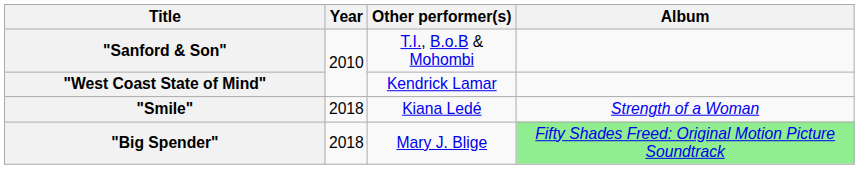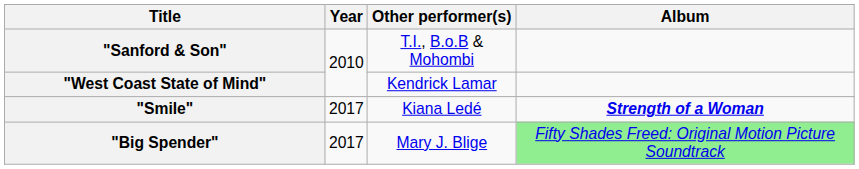 <table class="wikitable plainrowheaders" style="text-align:center;">
 <tr>
 <th scope="col" style="width:20em;">Title</th>
 <th scope="col">Year</th>
 <th scope="col">Other performer(s)</th>
 <th scope="col">Album</th>
 </tr>
 <tr>
 <th scope="row">"Sanford & Son"</th>
 <td rowspan="2">2010</td>
 <td><a href='#'>T.I.</a>, <a href='#'>B.o.B</a> & <a href='#'>Mohombi</a></td>
 <td></td>
 </tr>
 <tr>
 <th scope="row">"West Coast State of Mind"</th>
 <td><a href='#'>Kendrick Lamar</a></td>
 <td></td>
 </tr>
 <tr>
 <th scope="row">"Smile"</th>
-<td>2018</td>
+<td>2017</td>
 <td><a href='#'>Kiana Ledé</a></td>
-<td><em><a href='#'>Strength of a Woman</a></em></td>
+<td><strong><em><a href='#'>Strength of a Woman</a></em></strong></td>
 </tr>
 <tr>
 <th scope="row">"Big Spender"</th>
-<td>2018</td>
+<td>2017</td>
 <td><a href='#'>Mary J. Blige</a></td>
 <td style="background: lightgreen;"><em><a href='#'>Fifty Shades Freed: Original Motion Picture Soundtrack</a></em></td>
 </tr>
 </table>
